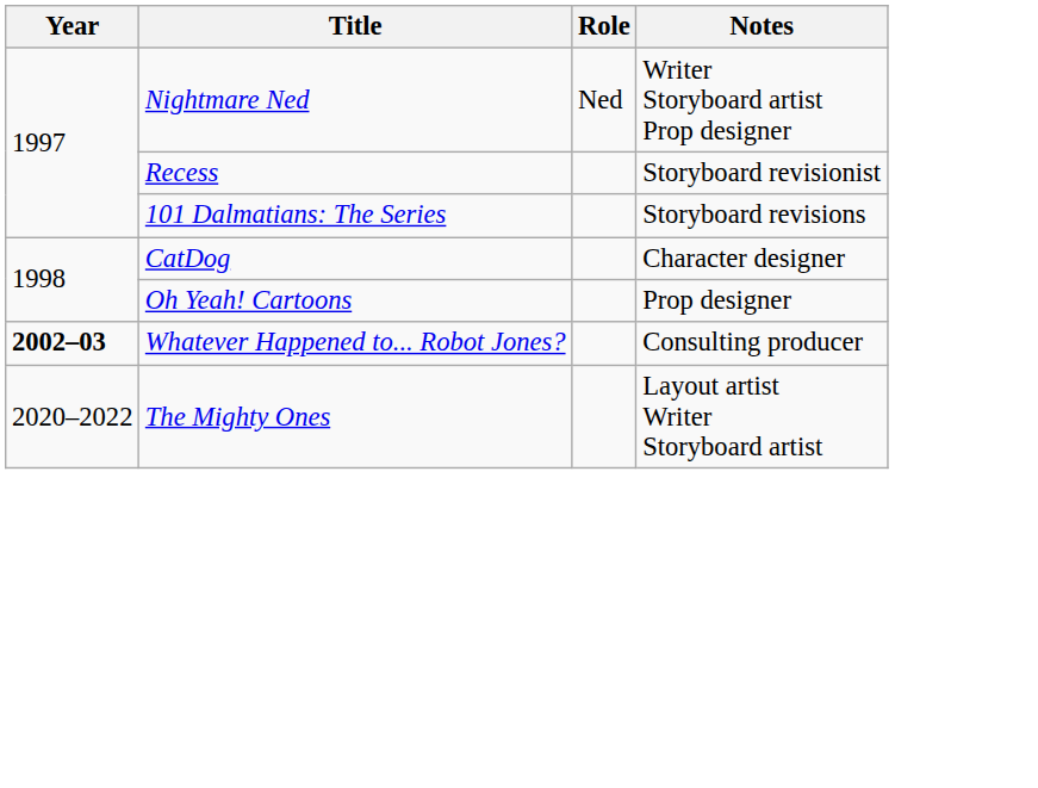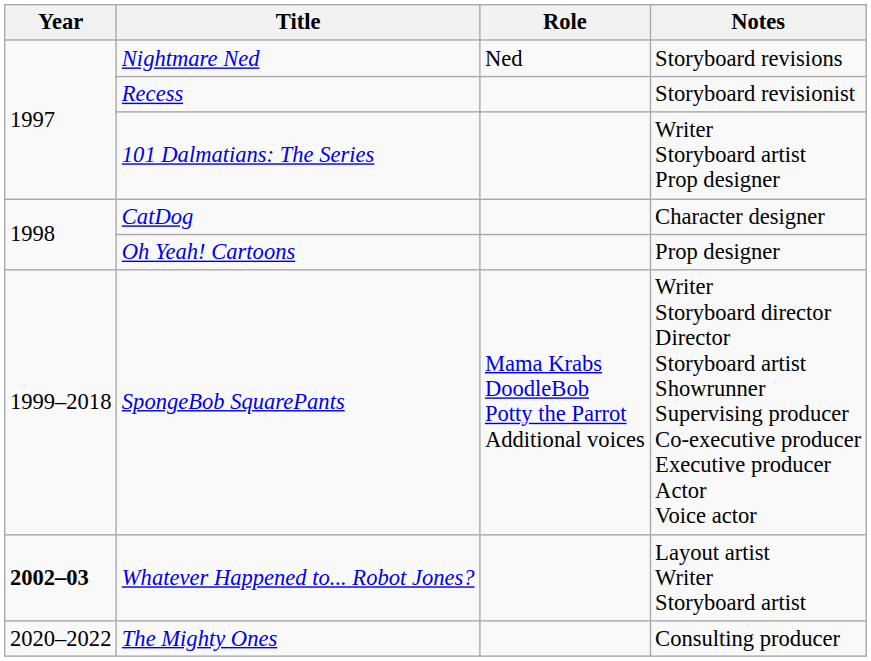 <table class="wikitable sortable">
 <tr>
 <th>Year</th>
 <th>Title</th>
 <th>Role</th>
 <th>Notes</th>
 </tr>
 <tr>
 <td rowspan="3">1997</td>
 <td><em><a href='#'>Nightmare Ned</a></em></td>
 <td>Ned </td>
-<td>Writer<br>Storyboard artist<br>Prop designer</td>
+<td>Storyboard revisions</td>
 </tr>
 <tr>
 <td><em><a href='#'>Recess</a></em></td>
 <td></td>
 <td>Storyboard revisionist</td>
 </tr>
 <tr>
 <td><em><a href='#'>101 Dalmatians: The Series</a></em></td>
 <td></td>
-<td>Storyboard revisions</td>
+<td>Writer<br>Storyboard artist<br>Prop designer</td>
 </tr>
 <tr>
 <td rowspan="2">1998</td>
 <td><em><a href='#'>CatDog</a></em></td>
 <td></td>
 <td>Character designer</td>
 </tr>
 <tr>
 <td><em><a href='#'>Oh Yeah! Cartoons</a></em></td>
 <td></td>
 <td>Prop designer</td>
 </tr>
 <tr>
+<td>1999–2018</td>
+<td><em><a href='#'>SpongeBob SquarePants</a></em></td>
+<td><a href='#'>Mama Krabs</a> <br><a href='#'>DoodleBob</a> <br><a href='#'>Potty the Parrot</a> <br>Additional voices</td>
+<td>Writer <br>Storyboard director <br>Director <br>Storyboard artist <br>Showrunner <br>Supervising producer <br>Co-executive producer <br>Executive producer <br>Actor<br>Voice actor </td>
+</tr>
+<tr>
 <td><strong>2002–03</strong></td>
 <td><em><a href='#'>Whatever Happened to... Robot Jones?</a></em></td>
 <td></td>
-<td>Consulting producer</td>
+<td>Layout artist<br>Writer<br>Storyboard artist<br></td>
 </tr>
 <tr>
 <td>2020–2022</td>
 <td><em><a href='#'>The Mighty Ones</a></em></td>
 <td></td>
-<td>Layout artist<br>Writer<br>Storyboard artist<br></td>
+<td>Consulting producer</td>
 </tr>
 </table>
